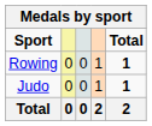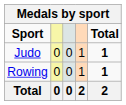 <table class=wikitable style="font-size:95%">
 <tr bgcolor=efefef>
 <th colspan=5>Medals by sport</th>
 </tr>
 <tr align=center>
 <td><strong>Sport</strong></td>
 <td bgcolor=#f7f6a8></td>
 <td bgcolor=#dce5e5></td>
 <td bgcolor=#ffdab9></td>
 <td><strong>Total</strong></td>
 </tr>
 <tr align=center>
-<td><a href='#'>Rowing</a></td>
+<td><a href='#'>Judo</a></td>
 <td bgcolor=F7F6A8>0</td>
 <td bgcolor=DCE5E5>0</td>
 <td bgcolor=FFDAB9>1</td>
 <td><strong>1</strong></td>
 </tr>
 <tr align=center>
-<td><a href='#'>Judo</a></td>
+<td><a href='#'>Rowing</a></td>
 <td bgcolor=F7F6A8>0</td>
 <td bgcolor=DCE5E5>0</td>
 <td bgcolor=FFDAB9>1</td>
 <td><strong>1</strong></td>
 </tr>
 <tr align=center>
 <th>Total</th>
 <th bgcolor=gold>0</th>
 <th bgcolor=silver>0</th>
 <th bgcolor=#c96>2</th>
 <th>2</th>
 </tr>
 </table>
